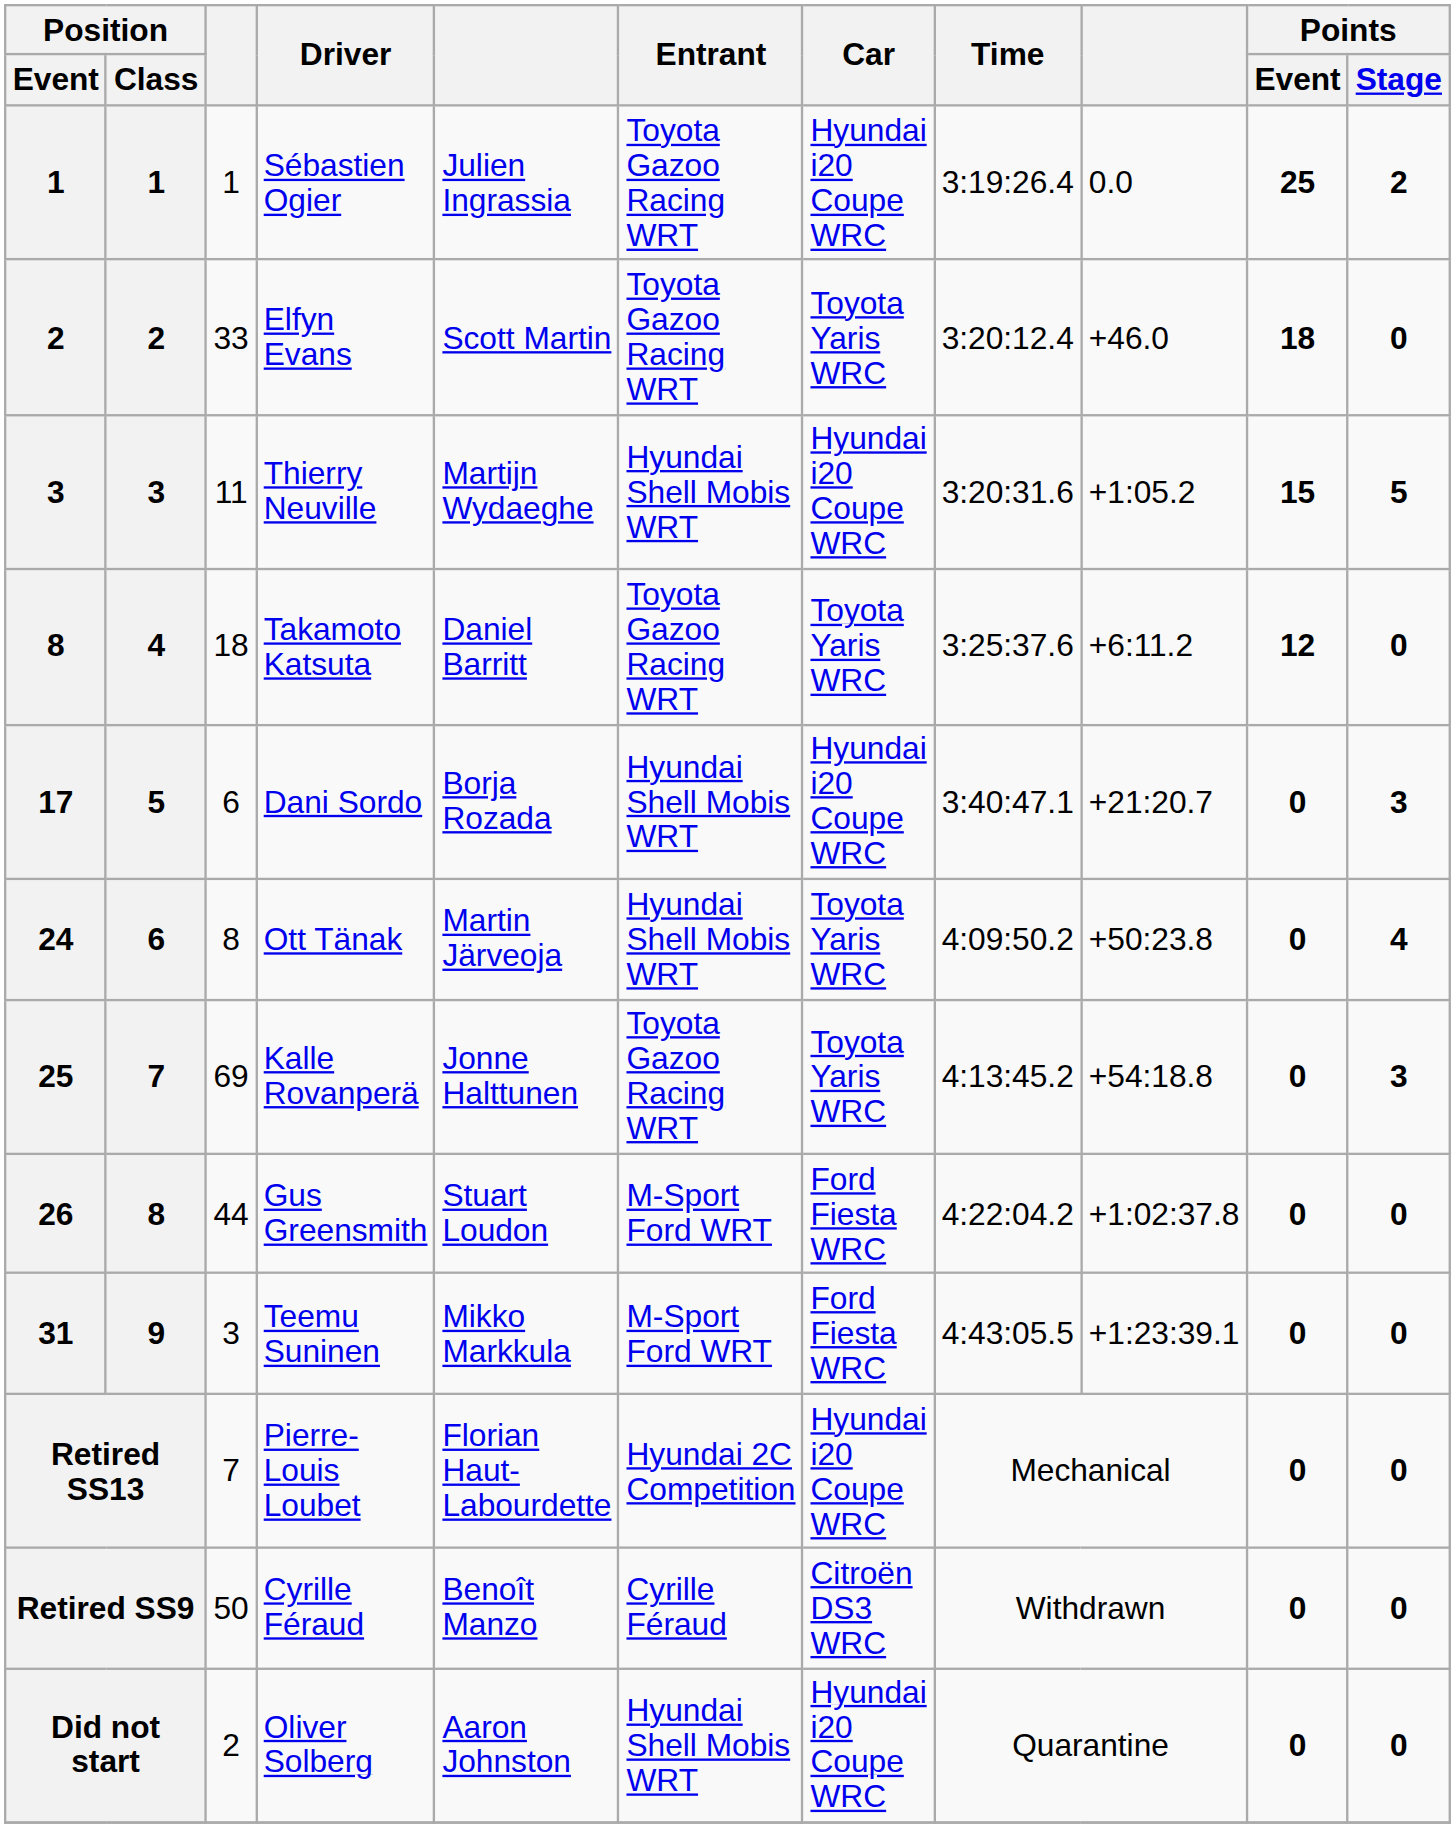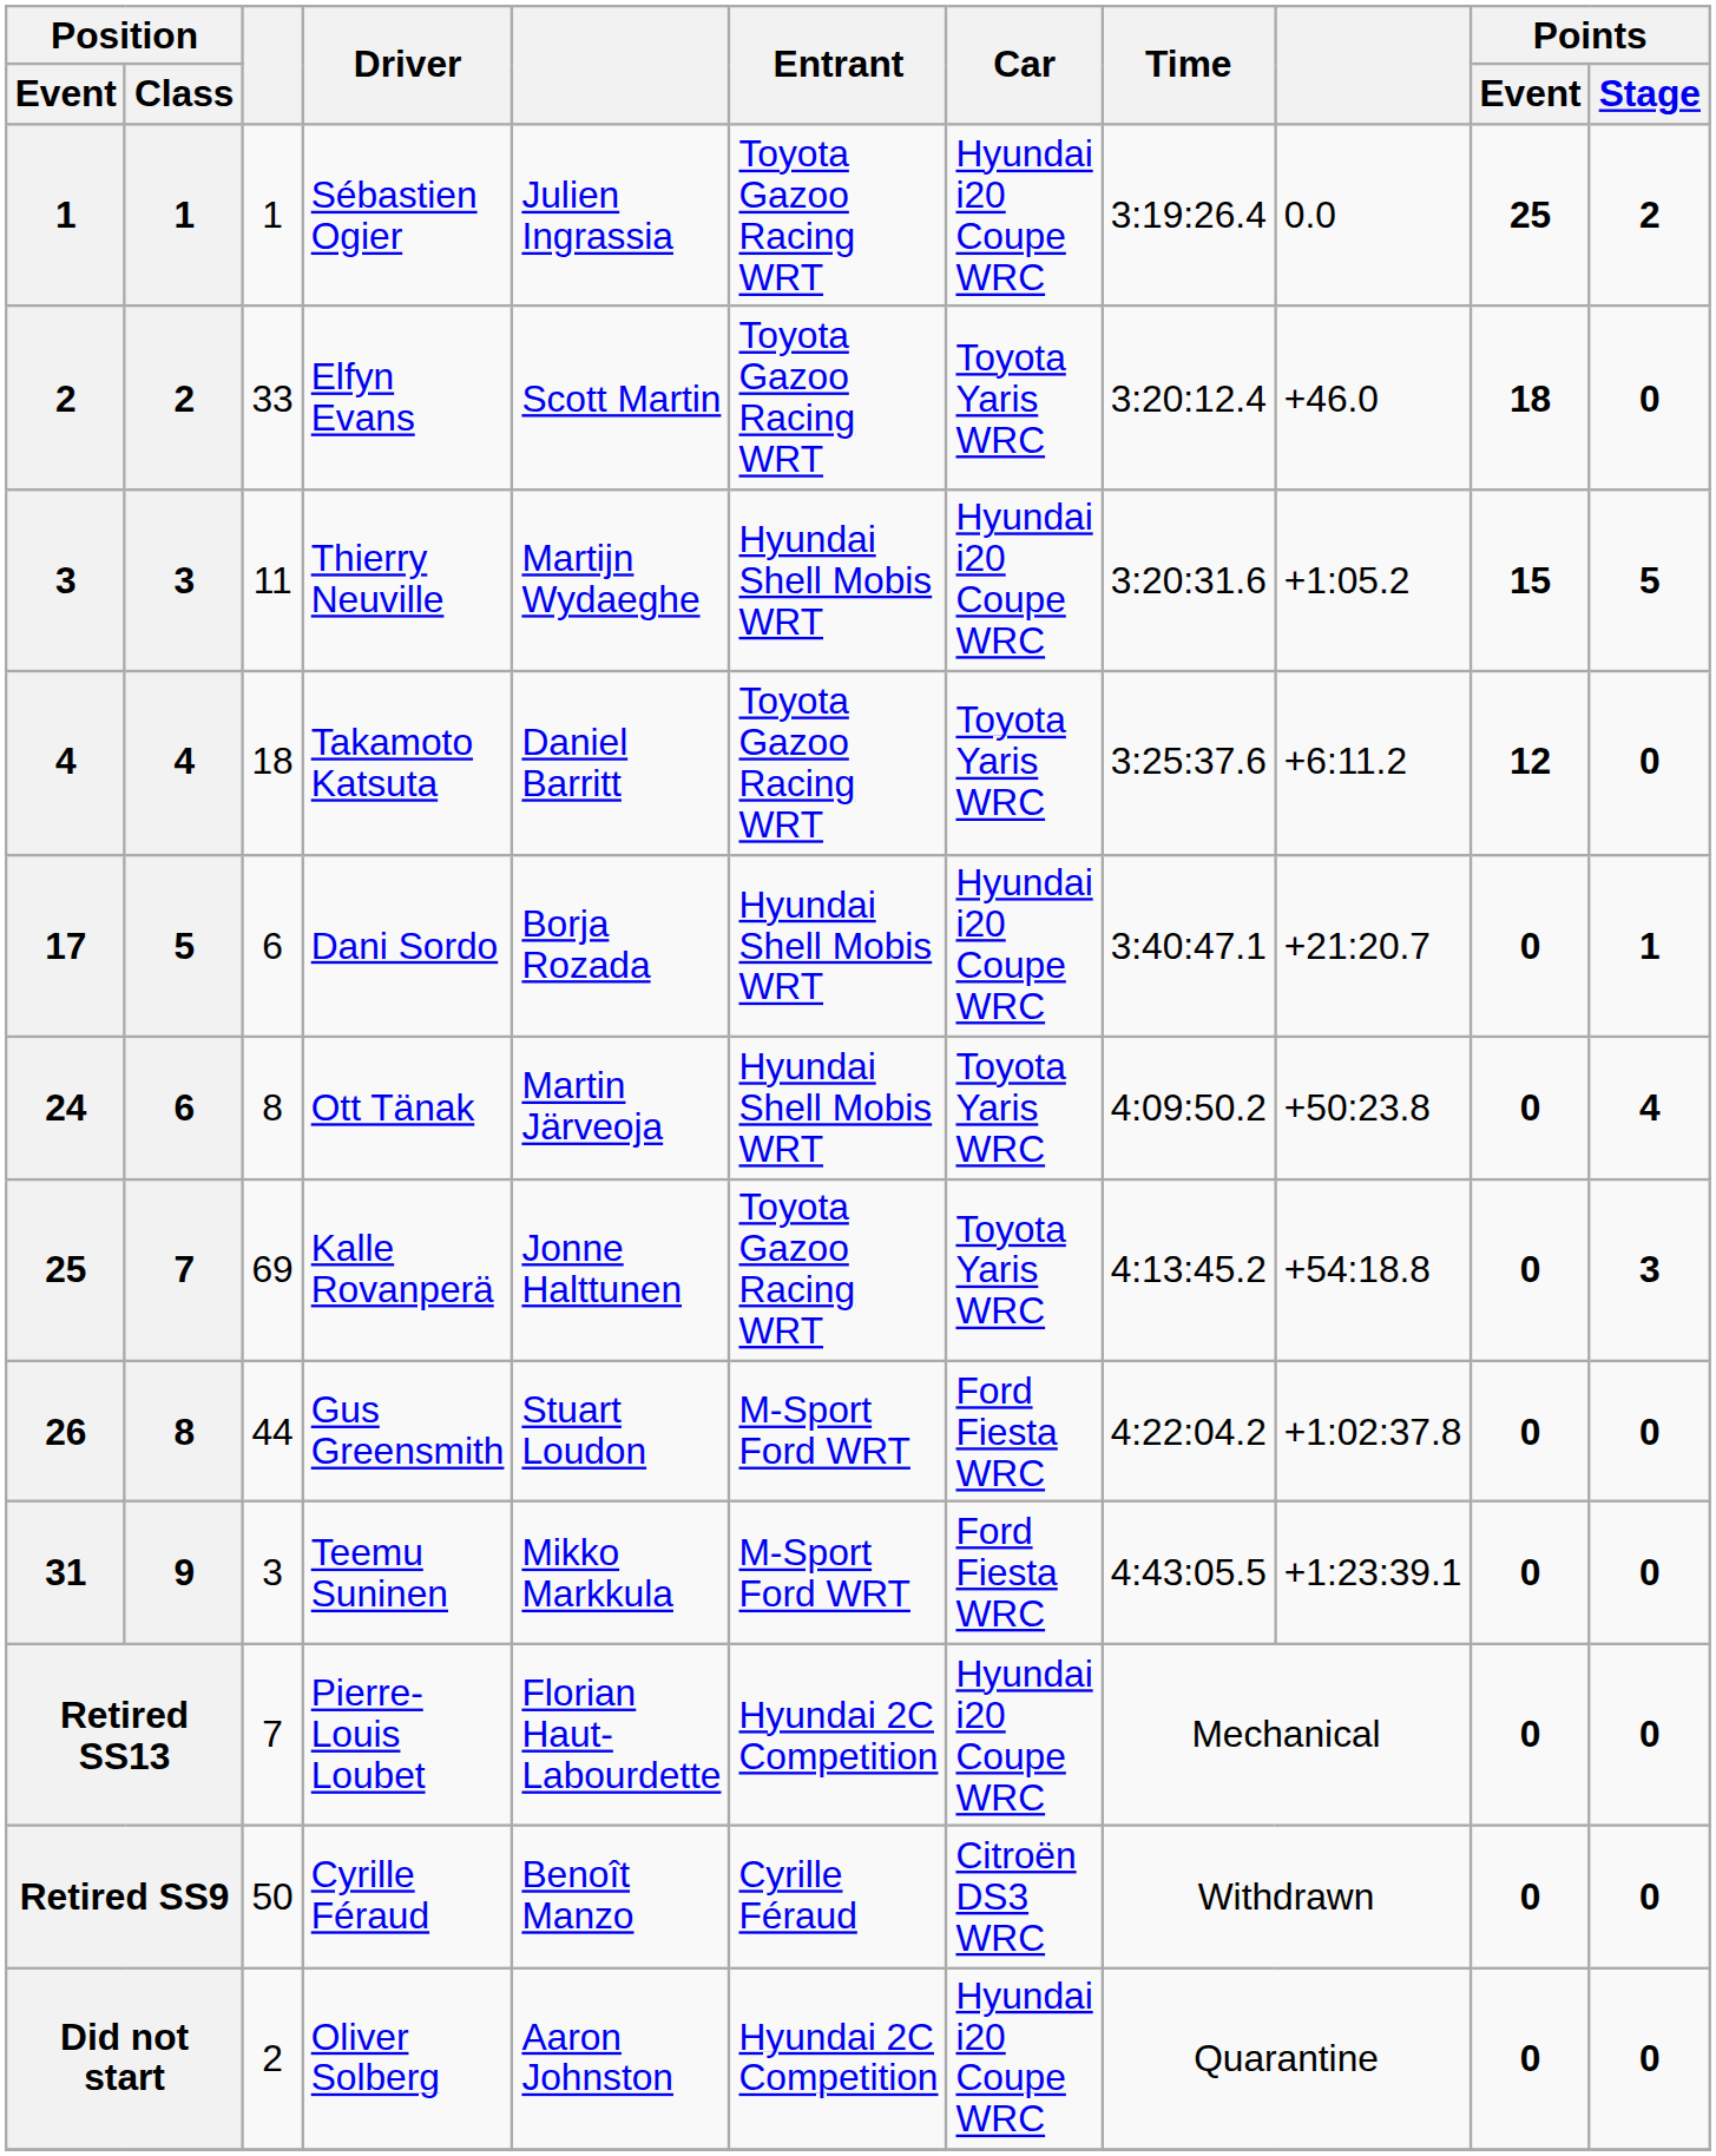 <table class="wikitable" width=85% style="font-size: 85%;">
 <tr>
 <th colspan="2">Position</th>
 <th rowspan="2"></th>
 <th rowspan="2">Driver</th>
 <th rowspan="2"></th>
 <th rowspan="2">Entrant</th>
 <th rowspan="2">Car</th>
 <th rowspan="2">Time</th>
 <th rowspan="2"></th>
 <th colspan="2">Points</th>
 </tr>
 <tr>
 <th>Event</th>
 <th>Class</th>
 <th>Event</th>
 <th><a href='#'>Stage</a></th>
 </tr>
 <tr>
 <th>1</th>
 <th>1</th>
 <td align="center">1</td>
 <td><a href='#'>Sébastien Ogier</a></td>
 <td><a href='#'>Julien Ingrassia</a></td>
 <td><a href='#'>Toyota Gazoo Racing WRT</a></td>
 <td><a href='#'>Hyundai i20 Coupe WRC</a></td>
 <td>3:19:26.4</td>
 <td>0.0</td>
 <td align="center"><strong>25</strong></td>
 <td align="center"><strong>2</strong></td>
 </tr>
 <tr>
 <th>2</th>
 <th>2</th>
 <td align="center">33</td>
 <td><a href='#'>Elfyn Evans</a></td>
 <td><a href='#'>Scott Martin</a></td>
 <td><a href='#'>Toyota Gazoo Racing WRT</a></td>
 <td><a href='#'>Toyota Yaris WRC</a></td>
 <td>3:20:12.4</td>
 <td>+46.0</td>
 <td align="center"><strong>18</strong></td>
 <td align="center"><strong>0</strong></td>
 </tr>
 <tr>
 <th>3</th>
 <th>3</th>
 <td align="center">11</td>
 <td><a href='#'>Thierry Neuville</a></td>
 <td><a href='#'>Martijn Wydaeghe</a></td>
 <td><a href='#'>Hyundai Shell Mobis WRT</a></td>
 <td><a href='#'>Hyundai i20 Coupe WRC</a></td>
 <td>3:20:31.6</td>
 <td>+1:05.2</td>
 <td align="center"><strong>15</strong></td>
 <td align="center"><strong>5</strong></td>
 </tr>
 <tr>
-<th>8</th>
+<th>4</th>
 <th>4</th>
 <td align="center">18</td>
 <td><a href='#'>Takamoto Katsuta</a></td>
 <td><a href='#'>Daniel Barritt</a></td>
 <td><a href='#'>Toyota Gazoo Racing WRT</a></td>
 <td><a href='#'>Toyota Yaris WRC</a></td>
 <td>3:25:37.6</td>
 <td>+6:11.2</td>
 <td align="center"><strong>12</strong></td>
 <td align="center"><strong>0</strong></td>
 </tr>
 <tr>
 <th>17</th>
 <th>5</th>
 <td align="center">6</td>
 <td><a href='#'>Dani Sordo</a></td>
 <td><a href='#'>Borja Rozada</a></td>
 <td><a href='#'>Hyundai Shell Mobis WRT</a></td>
 <td><a href='#'>Hyundai i20 Coupe WRC</a></td>
 <td>3:40:47.1</td>
 <td>+21:20.7</td>
 <td align="center"><strong>0</strong></td>
-<td align="center"><strong>3</strong></td>
+<td align="center"><strong>1</strong></td>
 </tr>
 <tr>
 <th>24</th>
 <th>6</th>
 <td align="center">8</td>
 <td><a href='#'>Ott Tänak</a></td>
 <td><a href='#'>Martin Järveoja</a></td>
 <td><a href='#'>Hyundai Shell Mobis WRT</a></td>
 <td><a href='#'>Toyota Yaris WRC</a></td>
 <td>4:09:50.2</td>
 <td>+50:23.8</td>
 <td align="center"><strong>0</strong></td>
 <td align="center"><strong>4</strong></td>
 </tr>
 <tr>
 <th>25</th>
 <th>7</th>
 <td align="center">69</td>
 <td><a href='#'>Kalle Rovanperä</a></td>
 <td><a href='#'>Jonne Halttunen</a></td>
 <td><a href='#'>Toyota Gazoo Racing WRT</a></td>
 <td><a href='#'>Toyota Yaris WRC</a></td>
 <td>4:13:45.2</td>
 <td>+54:18.8</td>
 <td align="center"><strong>0</strong></td>
 <td align="center"><strong>3</strong></td>
 </tr>
 <tr>
 <th>26</th>
 <th>8</th>
 <td align="center">44</td>
 <td><a href='#'>Gus Greensmith</a></td>
 <td><a href='#'>Stuart Loudon</a></td>
 <td><a href='#'>M-Sport Ford WRT</a></td>
 <td><a href='#'>Ford Fiesta WRC</a></td>
 <td>4:22:04.2</td>
 <td>+1:02:37.8</td>
 <td align="center"><strong>0</strong></td>
 <td align="center"><strong>0</strong></td>
 </tr>
 <tr>
 <th>31</th>
 <th>9</th>
 <td align="center">3</td>
 <td><a href='#'>Teemu Suninen</a></td>
 <td><a href='#'>Mikko Markkula</a></td>
 <td><a href='#'>M-Sport Ford WRT</a></td>
 <td><a href='#'>Ford Fiesta WRC</a></td>
 <td>4:43:05.5</td>
 <td>+1:23:39.1</td>
 <td align="center"><strong>0</strong></td>
 <td align="center"><strong>0</strong></td>
 </tr>
 <tr>
 <th colspan="2">Retired SS13</th>
 <td align="center">7</td>
 <td><a href='#'>Pierre-Louis Loubet</a></td>
 <td><a href='#'>Florian Haut-Labourdette</a></td>
 <td><a href='#'>Hyundai 2C Competition</a></td>
 <td><a href='#'>Hyundai i20 Coupe WRC</a></td>
 <td colspan="2" align="center">Mechanical</td>
 <td align="center"><strong>0</strong></td>
 <td align="center"><strong>0</strong></td>
 </tr>
 <tr>
 <th colspan="2">Retired SS9</th>
 <td align="center">50</td>
 <td><a href='#'>Cyrille Féraud</a></td>
 <td><a href='#'>Benoît Manzo</a></td>
 <td><a href='#'>Cyrille Féraud</a></td>
 <td><a href='#'>Citroën DS3 WRC</a></td>
 <td colspan="2" align="center">Withdrawn</td>
 <td align="center"><strong>0</strong></td>
 <td align="center"><strong>0</strong></td>
 </tr>
 <tr>
 <th colspan="2">Did not start</th>
 <td align="center">2</td>
 <td><a href='#'>Oliver Solberg</a></td>
 <td><a href='#'>Aaron Johnston</a></td>
-<td><a href='#'>Hyundai Shell Mobis WRT</a></td>
+<td><a href='#'>Hyundai 2C Competition</a></td>
 <td><a href='#'>Hyundai i20 Coupe WRC</a></td>
 <td colspan="2" align="center">Quarantine</td>
 <td align="center"><strong>0</strong></td>
 <td align="center"><strong>0</strong></td>
 </tr>
 <tr>
 </tr>
 </table>
